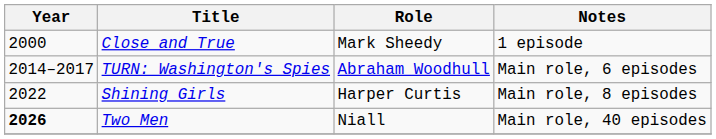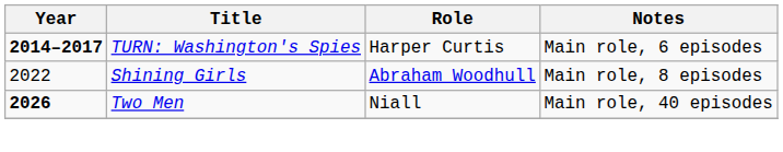 <table class="wikitable sortable">
 <tr>
 <th>Year</th>
 <th>Title</th>
 <th>Role</th>
 <th class="unsortable">Notes</th>
 </tr>
 <tr>
-<td>2000</td>
-<td><em><a href='#'>Close and True</a></em></td>
-<td>Mark Sheedy</td>
-<td>1 episode</td>
-</tr>
-<tr>
-<td>2014–2017</td>
+<td><strong>2014–2017</strong></td>
 <td><em><a href='#'>TURN: Washington's Spies</a></em></td>
-<td><a href='#'>Abraham Woodhull</a></td>
+<td>Harper Curtis</td>
 <td>Main role, 6 episodes</td>
 </tr>
 <tr>
 <td>2022</td>
 <td><em><a href='#'>Shining Girls</a></em></td>
-<td>Harper Curtis</td>
+<td><a href='#'>Abraham Woodhull</a></td>
 <td>Main role, 8 episodes</td>
 </tr>
 <tr>
 <td><strong>2026</strong></td>
 <td><em><a href='#'>Two Men</a></em></td>
 <td>Niall</td>
 <td>Main role, 40 episodes</td>
 </tr>
 <tr>
 </tr>
 </table>
